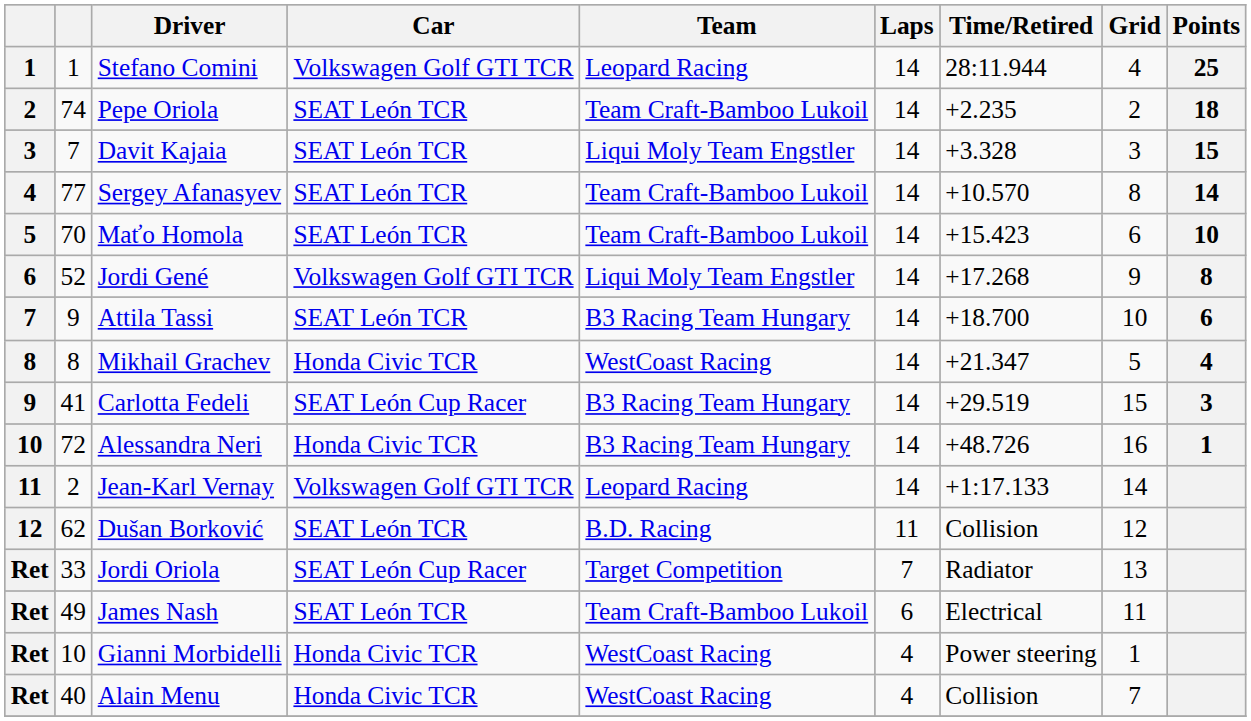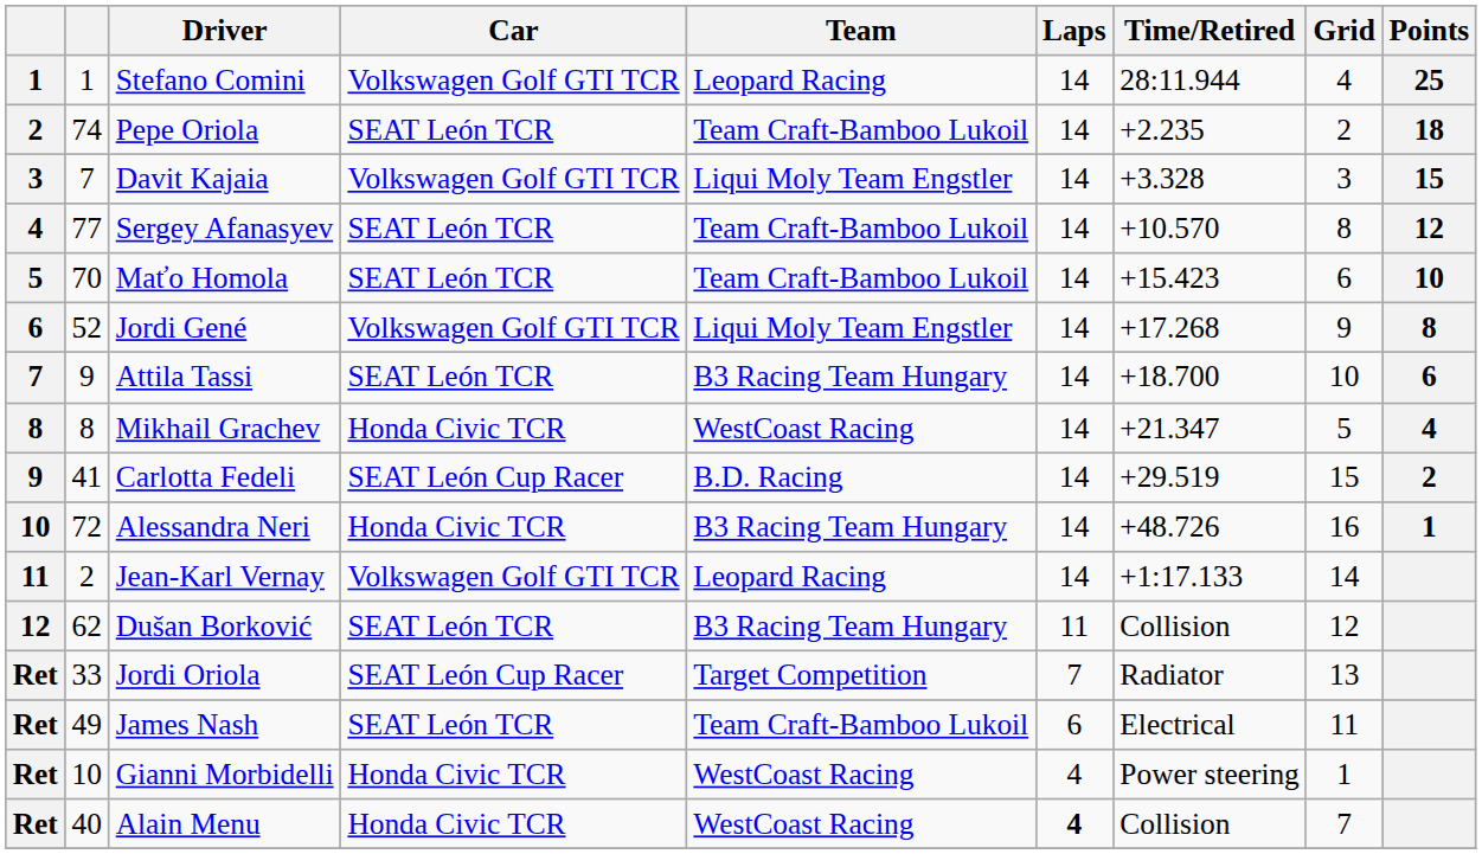 <table class="wikitable sortable" style="font-size:95%">
 <tr>
 <th></th>
 <th></th>
 <th>Driver</th>
 <th>Car</th>
 <th>Team</th>
 <th>Laps</th>
 <th>Time/Retired</th>
 <th>Grid</th>
 <th>Points</th>
 </tr>
 <tr>
 <th>1</th>
 <td align=center>1</td>
 <td> <a href='#'>Stefano Comini</a></td>
 <td><a href='#'>Volkswagen Golf GTI TCR</a></td>
 <td> <a href='#'>Leopard Racing</a></td>
 <td align=center>14</td>
 <td>28:11.944</td>
 <td align=center>4</td>
 <th>25</th>
 </tr>
 <tr>
 <th>2</th>
 <td align=center>74</td>
 <td> <a href='#'>Pepe Oriola</a></td>
 <td><a href='#'>SEAT León TCR</a></td>
 <td> <a href='#'>Team Craft-Bamboo Lukoil</a></td>
 <td align=center>14</td>
 <td>+2.235</td>
 <td align=center>2</td>
 <th>18</th>
 </tr>
 <tr>
 <th>3</th>
 <td align=center>7</td>
 <td> <a href='#'>Davit Kajaia</a></td>
-<td><a href='#'>SEAT León TCR</a></td>
+<td><a href='#'>Volkswagen Golf GTI TCR</a></td>
 <td> <a href='#'>Liqui Moly Team Engstler</a></td>
 <td align=center>14</td>
 <td>+3.328</td>
 <td align=center>3</td>
 <th>15</th>
 </tr>
 <tr>
 <th>4</th>
 <td align=center>77</td>
 <td> <a href='#'>Sergey Afanasyev</a></td>
 <td><a href='#'>SEAT León TCR</a></td>
 <td> <a href='#'>Team Craft-Bamboo Lukoil</a></td>
 <td align=center>14</td>
 <td>+10.570</td>
 <td align=center>8</td>
-<th>14</th>
+<th>12</th>
 </tr>
 <tr>
 <th>5</th>
 <td align=center>70</td>
 <td> <a href='#'>Maťo Homola</a></td>
 <td><a href='#'>SEAT León TCR</a></td>
 <td> <a href='#'>Team Craft-Bamboo Lukoil</a></td>
 <td align=center>14</td>
 <td>+15.423</td>
 <td align=center>6</td>
 <th>10</th>
 </tr>
 <tr>
 <th>6</th>
 <td align=center>52</td>
 <td> <a href='#'>Jordi Gené</a></td>
 <td><a href='#'>Volkswagen Golf GTI TCR</a></td>
 <td> <a href='#'>Liqui Moly Team Engstler</a></td>
 <td align=center>14</td>
 <td>+17.268</td>
 <td align=center>9</td>
 <th>8</th>
 </tr>
 <tr>
 <th>7</th>
 <td align=center>9</td>
 <td> <a href='#'>Attila Tassi</a></td>
 <td><a href='#'>SEAT León TCR</a></td>
 <td> <a href='#'>B3 Racing Team Hungary</a></td>
 <td align=center>14</td>
 <td>+18.700</td>
 <td align=center>10</td>
 <th>6</th>
 </tr>
 <tr>
 <th>8</th>
 <td align=center>8</td>
 <td> <a href='#'>Mikhail Grachev</a></td>
 <td><a href='#'>Honda Civic TCR</a></td>
 <td> <a href='#'>WestCoast Racing</a></td>
 <td align=center>14</td>
 <td>+21.347</td>
 <td align=center>5</td>
 <th>4</th>
 </tr>
 <tr>
 <th>9</th>
 <td align=center>41</td>
 <td> <a href='#'>Carlotta Fedeli</a></td>
 <td><a href='#'>SEAT León Cup Racer</a></td>
-<td> <a href='#'>B3 Racing Team Hungary</a></td>
+<td> <a href='#'>B.D. Racing</a></td>
 <td align=center>14</td>
 <td>+29.519</td>
 <td align=center>15</td>
-<th>3</th>
+<th>2</th>
 </tr>
 <tr>
 <th>10</th>
 <td align=center>72</td>
 <td> <a href='#'>Alessandra Neri</a></td>
 <td><a href='#'>Honda Civic TCR</a></td>
 <td> <a href='#'>B3 Racing Team Hungary</a></td>
 <td align=center>14</td>
 <td>+48.726</td>
 <td align=center>16</td>
 <th>1</th>
 </tr>
 <tr>
 <th>11</th>
 <td align=center>2</td>
 <td> <a href='#'>Jean-Karl Vernay</a></td>
 <td><a href='#'>Volkswagen Golf GTI TCR</a></td>
 <td> <a href='#'>Leopard Racing</a></td>
 <td align=center>14</td>
 <td>+1:17.133</td>
 <td align=center>14</td>
 <th></th>
 </tr>
 <tr>
 <th>12</th>
 <td align=center>62</td>
 <td> <a href='#'>Dušan Borković</a></td>
 <td><a href='#'>SEAT León TCR</a></td>
-<td> <a href='#'>B.D. Racing</a></td>
+<td> <a href='#'>B3 Racing Team Hungary</a></td>
 <td align=center>11</td>
 <td>Collision</td>
 <td align=center>12</td>
 <th></th>
 </tr>
 <tr>
 <th>Ret</th>
 <td align=center>33</td>
 <td> <a href='#'>Jordi Oriola</a></td>
 <td><a href='#'>SEAT León Cup Racer</a></td>
 <td> <a href='#'>Target Competition</a></td>
 <td align=center>7</td>
 <td>Radiator</td>
 <td align=center>13</td>
 <th></th>
 </tr>
 <tr>
 <th>Ret</th>
 <td align=center>49</td>
 <td> <a href='#'>James Nash</a></td>
 <td><a href='#'>SEAT León TCR</a></td>
 <td> <a href='#'>Team Craft-Bamboo Lukoil</a></td>
 <td align=center>6</td>
 <td>Electrical</td>
 <td align=center>11</td>
 <th></th>
 </tr>
 <tr>
 <th>Ret</th>
 <td align=center>10</td>
 <td> <a href='#'>Gianni Morbidelli</a></td>
 <td><a href='#'>Honda Civic TCR</a></td>
 <td> <a href='#'>WestCoast Racing</a></td>
 <td align=center>4</td>
 <td>Power steering</td>
 <td align=center>1</td>
 <th></th>
 </tr>
 <tr>
 <th>Ret</th>
 <td align=center>40</td>
 <td> <a href='#'>Alain Menu</a></td>
 <td><a href='#'>Honda Civic TCR</a></td>
 <td> <a href='#'>WestCoast Racing</a></td>
-<td align=center>4</td>
+<td align=center><strong>4</strong></td>
 <td>Collision</td>
 <td align=center>7</td>
 <th></th>
 </tr>
 <tr>
 </tr>
 </table>
